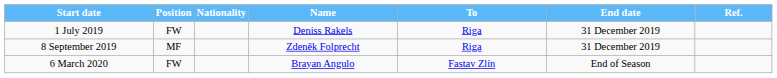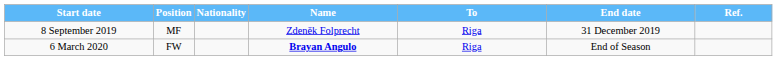 <table class="wikitable"  style="text-align:center; font-size:90%; ">
 <tr>
 <th style="background:#5BB8F8; color:white; width:200px;">Start date</th>
 <th style="background:#5BB8F8; color:white; width:50px;">Position</th>
 <th style="background:#5BB8F8; color:white; width:50px;">Nationality</th>
 <th style="background:#5BB8F8; color:white; width:200px;">Name</th>
 <th style="background:#5BB8F8; color:white; width:200px;">To</th>
 <th style="background:#5BB8F8; color:white; width:200px;">End date</th>
 <th style="background:#5BB8F8; color:white; width:100px;">Ref.</th>
-</tr>
-<tr>
-<td>1 July 2019</td>
-<td>FW</td>
-<td></td>
-<td><a href='#'>Deniss Rakels</a></td>
-<td><a href='#'>Riga</a></td>
-<td>31 December 2019</td>
-<td></td>
 </tr>
 <tr>
 <td>8 September 2019</td>
 <td>MF</td>
 <td></td>
 <td><a href='#'>Zdeněk Folprecht</a></td>
 <td><a href='#'>Riga</a></td>
 <td>31 December 2019</td>
 <td></td>
 </tr>
 <tr>
 <td>6 March 2020</td>
 <td>FW</td>
 <td></td>
-<td><a href='#'>Brayan Angulo</a></td>
-<td><a href='#'>Fastav Zlín</a></td>
+<td><strong><a href='#'>Brayan Angulo</a></strong></td>
+<td><a href='#'>Riga</a></td>
 <td>End of Season</td>
 <td></td>
 </tr>
 </table>
